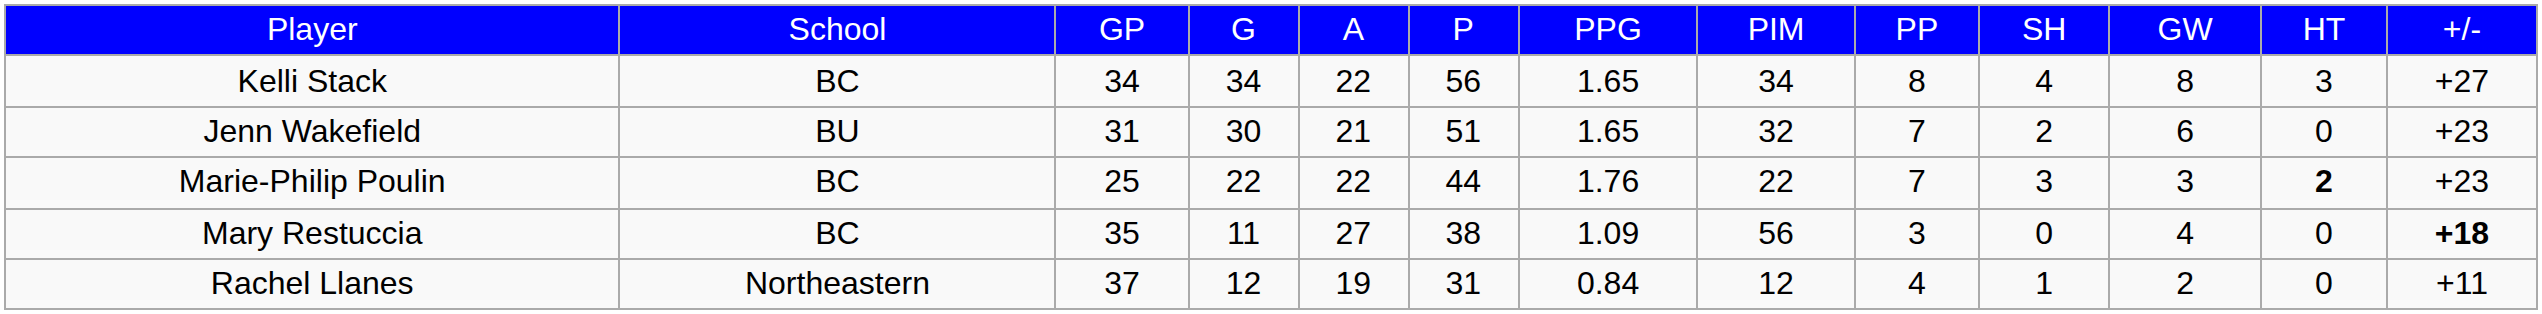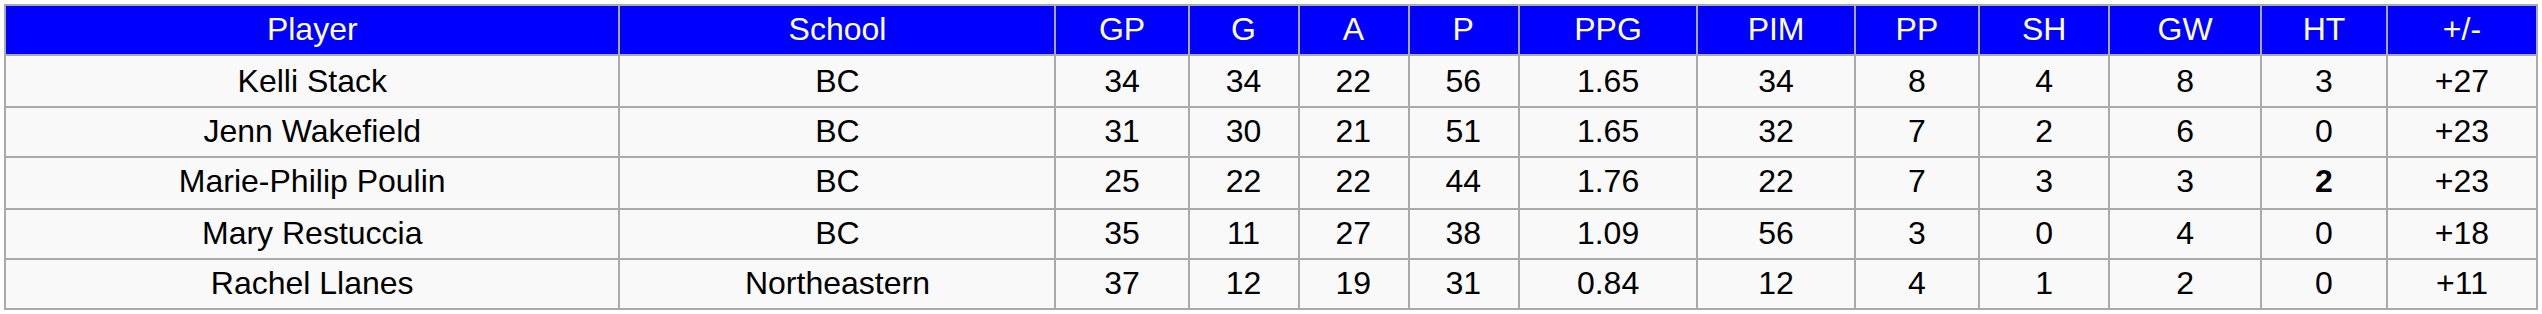 <table class="wikitable" style="width:80%;">
 <tr style="text-align:center; background:blue; color:#fff;">
 <td>Player</td>
 <td>School</td>
 <td>GP</td>
 <td>G</td>
 <td>A</td>
 <td>P</td>
 <td>PPG</td>
 <td>PIM</td>
 <td>PP</td>
 <td>SH</td>
 <td>GW</td>
 <td>HT</td>
 <td>+/-</td>
 </tr>
 <tr style="text-align:center;" bgcolor="">
 <td>Kelli Stack</td>
 <td>BC</td>
 <td>34</td>
 <td>34</td>
 <td>22</td>
 <td>56</td>
 <td>1.65</td>
 <td>34</td>
 <td>8</td>
 <td>4</td>
 <td>8</td>
 <td>3</td>
 <td>+27</td>
 </tr>
 <tr style="text-align:center;" bgcolor="">
 <td>Jenn Wakefield</td>
-<td>BU</td>
+<td>BC</td>
 <td>31</td>
 <td>30</td>
 <td>21</td>
 <td>51</td>
 <td>1.65</td>
 <td>32</td>
 <td>7</td>
 <td>2</td>
 <td>6</td>
 <td>0</td>
 <td>+23</td>
 </tr>
 <tr style="text-align:center;" bgcolor="">
 <td>Marie-Philip Poulin</td>
 <td>BC</td>
 <td>25</td>
 <td>22</td>
 <td>22</td>
 <td>44</td>
 <td>1.76</td>
 <td>22</td>
 <td>7</td>
 <td>3</td>
 <td>3</td>
 <td><strong>2</strong></td>
 <td>+23</td>
 </tr>
 <tr style="text-align:center;" bgcolor="">
 <td>Mary Restuccia</td>
 <td>BC</td>
 <td>35</td>
 <td>11</td>
 <td>27</td>
 <td>38</td>
 <td>1.09</td>
 <td>56</td>
 <td>3</td>
 <td>0</td>
 <td>4</td>
 <td>0</td>
-<td><strong>+18</strong></td>
+<td>+18</td>
 </tr>
 <tr style="text-align:center;" bgcolor="">
 <td>Rachel Llanes</td>
 <td>Northeastern</td>
 <td>37</td>
 <td>12</td>
 <td>19</td>
 <td>31</td>
 <td>0.84</td>
 <td>12</td>
 <td>4</td>
 <td>1</td>
 <td>2</td>
 <td>0</td>
 <td>+11</td>
 </tr>
 </table>
